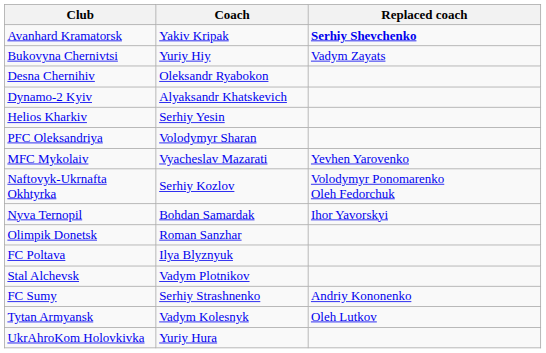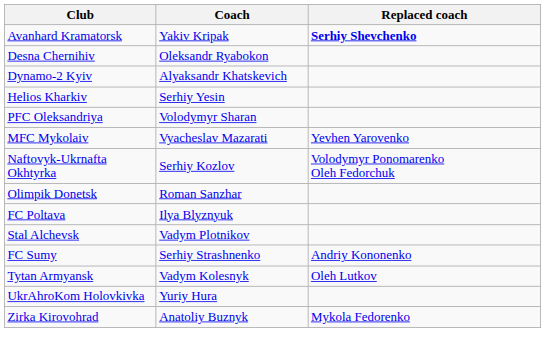 <table class="wikitable">
 <tr>
 <th width="180">Club</th>
 <th width="180">Coach</th>
 <th width="280">Replaced coach</th>
 </tr>
 <tr>
 <td><a href='#'>Avanhard Kramatorsk</a></td>
 <td> <a href='#'>Yakiv Kripak</a></td>
 <td><strong> <a href='#'>Serhiy Shevchenko</a></strong></td>
-</tr>
-<tr>
-<td><a href='#'>Bukovyna Chernivtsi</a></td>
-<td> <a href='#'>Yuriy Hiy</a></td>
-<td> <a href='#'>Vadym Zayats</a></td>
 </tr>
 <tr>
 <td><a href='#'>Desna Chernihiv</a></td>
 <td> <a href='#'>Oleksandr Ryabokon</a></td>
 <td></td>
 </tr>
 <tr>
 <td><a href='#'>Dynamo-2 Kyiv</a></td>
 <td> <a href='#'>Alyaksandr Khatskevich</a></td>
 <td></td>
 </tr>
 <tr>
 <td><a href='#'>Helios Kharkiv</a></td>
 <td> <a href='#'>Serhiy Yesin</a></td>
 <td></td>
 </tr>
 <tr>
 <td><a href='#'>PFC Oleksandriya</a></td>
 <td> <a href='#'>Volodymyr Sharan</a></td>
 <td></td>
 </tr>
 <tr>
 <td><a href='#'>MFC Mykolaiv</a></td>
 <td> <a href='#'>Vyacheslav Mazarati</a></td>
 <td> <a href='#'>Yevhen Yarovenko</a></td>
 </tr>
 <tr>
 <td><a href='#'>Naftovyk-Ukrnafta Okhtyrka</a></td>
 <td> <a href='#'>Serhiy Kozlov</a></td>
 <td> <a href='#'>Volodymyr Ponomarenko</a><br> <a href='#'>Oleh Fedorchuk</a></td>
 </tr>
 <tr>
-<td><a href='#'>Nyva Ternopil</a></td>
-<td> <a href='#'>Bohdan Samardak</a></td>
-<td> <a href='#'>Ihor Yavorskyi</a></td>
-</tr>
-<tr>
 <td><a href='#'>Olimpik Donetsk</a></td>
 <td> <a href='#'>Roman Sanzhar</a></td>
 <td></td>
 </tr>
 <tr>
 <td><a href='#'>FC Poltava</a></td>
 <td> <a href='#'>Ilya Blyznyuk</a></td>
 <td></td>
 </tr>
 <tr>
 <td><a href='#'>Stal Alchevsk</a></td>
 <td> <a href='#'>Vadym Plotnikov</a></td>
 <td></td>
 </tr>
 <tr>
 <td><a href='#'>FC Sumy</a></td>
 <td> <a href='#'>Serhiy Strashnenko</a></td>
 <td> <a href='#'>Andriy Kononenko</a></td>
 </tr>
 <tr>
 <td><a href='#'>Tytan Armyansk</a></td>
 <td> <a href='#'>Vadym Kolesnyk</a></td>
 <td> <a href='#'>Oleh Lutkov</a></td>
 </tr>
 <tr>
 <td><a href='#'>UkrAhroKom Holovkivka</a></td>
 <td> <a href='#'>Yuriy Hura</a></td>
 <td></td>
 </tr>
+<tr>
+<td><a href='#'>Zirka Kirovohrad</a></td>
+<td> <a href='#'>Anatoliy Buznyk</a></td>
+<td> <a href='#'>Mykola Fedorenko</a></td>
+</tr>
 </table>
